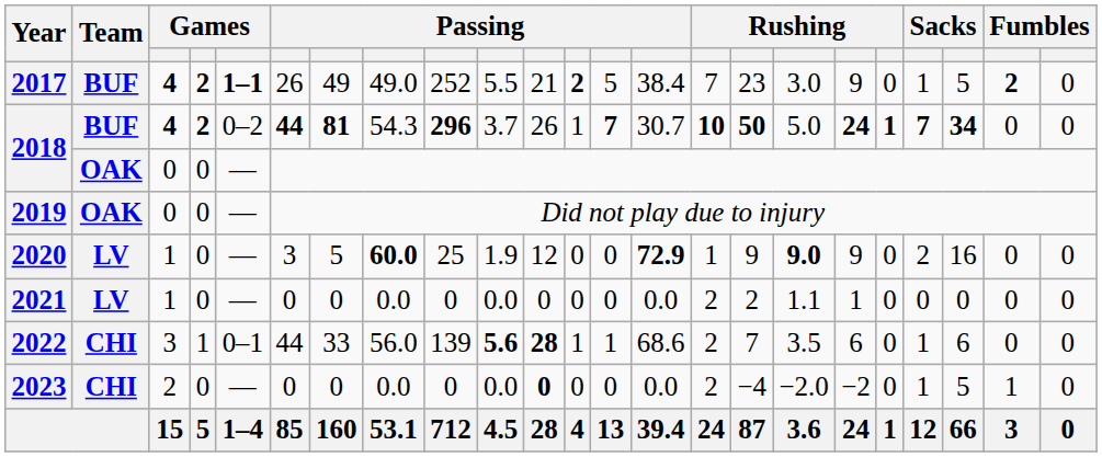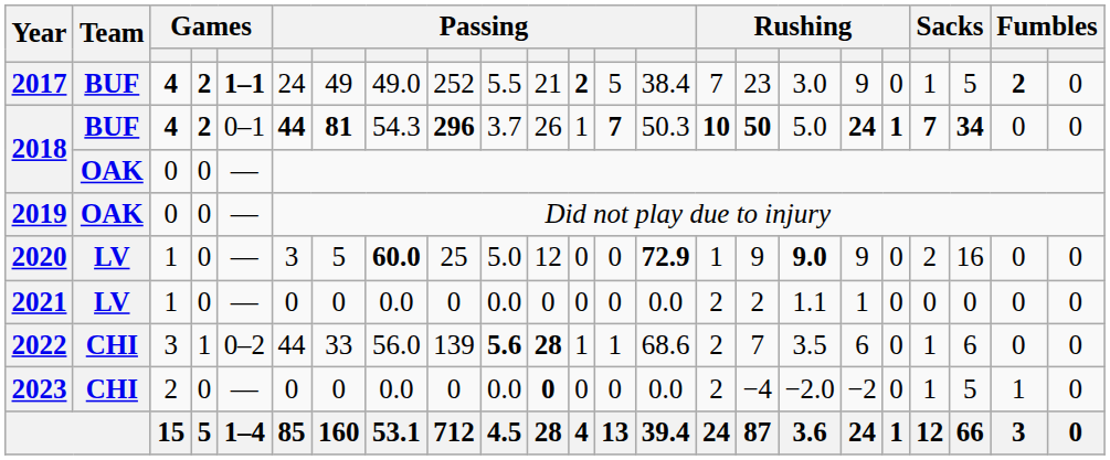 <table class="wikitable" style="text-align:center;">
 <tr>
 <th rowspan="2">Year</th>
 <th rowspan="2">Team</th>
 <th colspan="3">Games</th>
 <th colspan="9">Passing</th>
 <th colspan="5">Rushing</th>
 <th colspan="2">Sacks</th>
 <th colspan="2">Fumbles</th>
 </tr>
 <tr>
 <th></th>
 <th></th>
 <th></th>
 <th></th>
 <th></th>
 <th></th>
 <th></th>
 <th></th>
 <th></th>
 <th></th>
 <th></th>
 <th></th>
 <th></th>
 <th></th>
 <th></th>
 <th></th>
 <th></th>
 <th></th>
 <th></th>
 <th></th>
 <th></th>
 </tr>
 <tr>
 <th><a href='#'>2017</a></th>
 <th><a href='#'>BUF</a></th>
 <td><strong>4</strong></td>
 <td><strong>2</strong></td>
 <td><strong>1–1</strong></td>
-<td>26</td>
+<td>24</td>
 <td>49</td>
 <td>49.0</td>
 <td>252</td>
 <td>5.5</td>
 <td>21</td>
 <td><strong>2</strong></td>
 <td>5</td>
 <td>38.4</td>
 <td>7</td>
 <td>23</td>
 <td>3.0</td>
 <td>9</td>
 <td>0</td>
 <td>1</td>
 <td>5</td>
 <td><strong>2</strong></td>
 <td>0</td>
 </tr>
 <tr>
 <th rowspan="2"><a href='#'>2018</a></th>
 <th><a href='#'>BUF</a></th>
 <td><strong>4</strong></td>
 <td><strong>2</strong></td>
-<td>0–2</td>
+<td>0–1</td>
 <td><strong>44</strong></td>
 <td><strong>81</strong></td>
 <td>54.3</td>
 <td><strong>296</strong></td>
 <td>3.7</td>
 <td>26</td>
 <td>1</td>
 <td><strong>7</strong></td>
-<td>30.7</td>
+<td>50.3</td>
 <td><strong>10</strong></td>
 <td><strong>50</strong></td>
 <td>5.0</td>
 <td><strong>24</strong></td>
 <td><strong>1</strong></td>
 <td><strong>7</strong></td>
 <td><strong>34</strong></td>
 <td>0</td>
 <td>0</td>
 </tr>
 <tr>
 <th><a href='#'>OAK</a></th>
 <td>0</td>
 <td>0</td>
 <td>—</td>
 <td rowspan="1" colspan="18"></td>
 </tr>
 <tr>
 <th><a href='#'>2019</a></th>
 <th><a href='#'>OAK</a></th>
 <td>0</td>
 <td>0</td>
 <td>—</td>
 <td rowspan="1" colspan="18"><em>Did not play due to injury</em></td>
 </tr>
 <tr>
 <th><a href='#'>2020</a></th>
 <th><a href='#'>LV</a></th>
 <td>1</td>
 <td>0</td>
 <td>—</td>
 <td>3</td>
 <td>5</td>
 <td><strong>60.0</strong></td>
 <td>25</td>
-<td>1.9</td>
+<td>5.0</td>
 <td>12</td>
 <td>0</td>
 <td>0</td>
 <td><strong>72.9</strong></td>
 <td>1</td>
 <td>9</td>
 <td><strong>9.0</strong></td>
 <td>9</td>
 <td>0</td>
 <td>2</td>
 <td>16</td>
 <td>0</td>
 <td>0</td>
 </tr>
 <tr>
 <th><a href='#'>2021</a></th>
 <th><a href='#'>LV</a></th>
 <td>1</td>
 <td>0</td>
 <td>—</td>
 <td>0</td>
 <td>0</td>
 <td>0.0</td>
 <td>0</td>
 <td>0.0</td>
 <td>0</td>
 <td>0</td>
 <td>0</td>
 <td>0.0</td>
 <td>2</td>
 <td>2</td>
 <td>1.1</td>
 <td>1</td>
 <td>0</td>
 <td>0</td>
 <td>0</td>
 <td>0</td>
 <td>0</td>
 </tr>
 <tr>
 <th><a href='#'>2022</a></th>
 <th><a href='#'>CHI</a></th>
 <td>3</td>
 <td>1</td>
-<td>0–1</td>
+<td>0–2</td>
 <td>44</td>
 <td>33</td>
 <td>56.0</td>
 <td>139</td>
 <td><strong>5.6</strong></td>
 <td><strong>28</strong></td>
 <td>1</td>
 <td>1</td>
 <td>68.6</td>
 <td>2</td>
 <td>7</td>
 <td>3.5</td>
 <td>6</td>
 <td>0</td>
 <td>1</td>
 <td>6</td>
 <td>0</td>
 <td>0</td>
 </tr>
 <tr>
 <th><a href='#'>2023</a></th>
 <th><a href='#'>CHI</a></th>
 <td>2</td>
 <td>0</td>
 <td>—</td>
 <td>0</td>
 <td>0</td>
 <td>0.0</td>
 <td>0</td>
 <td>0.0</td>
 <td><strong>0</strong></td>
 <td>0</td>
 <td>0</td>
 <td>0.0</td>
 <td>2</td>
 <td>−4</td>
 <td>−2.0</td>
 <td>−2</td>
 <td>0</td>
 <td>1</td>
 <td>5</td>
 <td>1</td>
 <td>0</td>
 </tr>
 <tr>
 <th colspan="2"></th>
 <th>15</th>
 <th>5</th>
 <th>1–4</th>
 <th>85</th>
 <th>160</th>
 <th>53.1</th>
 <th>712</th>
 <th>4.5</th>
 <th>28</th>
 <th>4</th>
 <th>13</th>
 <th>39.4</th>
 <th>24</th>
 <th>87</th>
 <th>3.6</th>
 <th>24</th>
 <th>1</th>
 <th>12</th>
 <th>66</th>
 <th>3</th>
 <th>0</th>
 </tr>
 </table>
